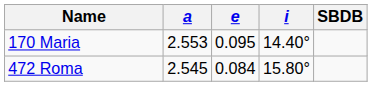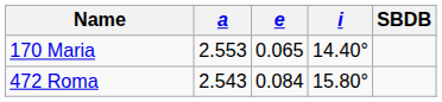 <table class="wikitable" style="">
 <tr>
 <th width=150>Name</th>
 <th><em><a href='#'>a</a></em></th>
 <th><em><a href='#'>e</a></em></th>
 <th><em><a href='#'>i</a></em></th>
 <th>SBDB</th>
 </tr>
 <tr>
 <td><a href='#'>170 Maria</a></td>
 <td>2.553</td>
-<td>0.095</td>
+<td>0.065</td>
 <td>14.40°</td>
 <td></td>
 </tr>
 <tr>
 <td><a href='#'>472 Roma</a></td>
-<td>2.545</td>
+<td>2.543</td>
 <td>0.084</td>
 <td>15.80°</td>
 <td></td>
 </tr>
 </table>
